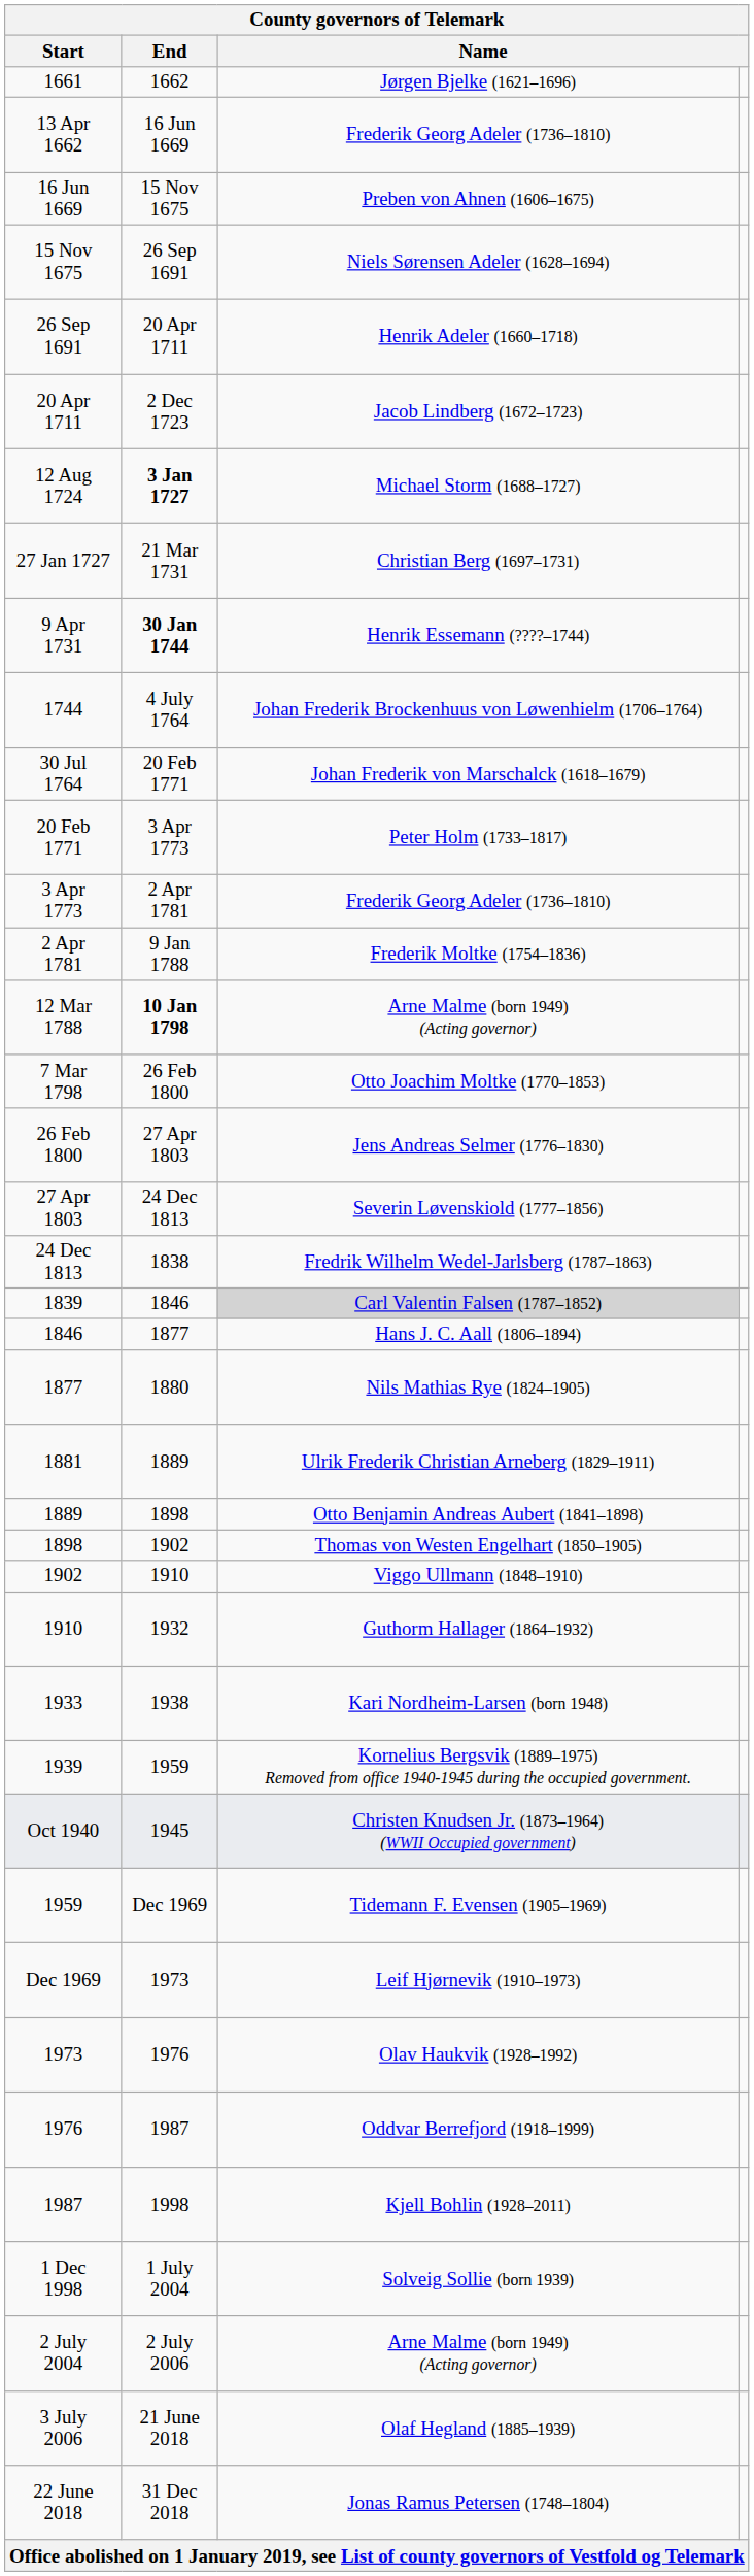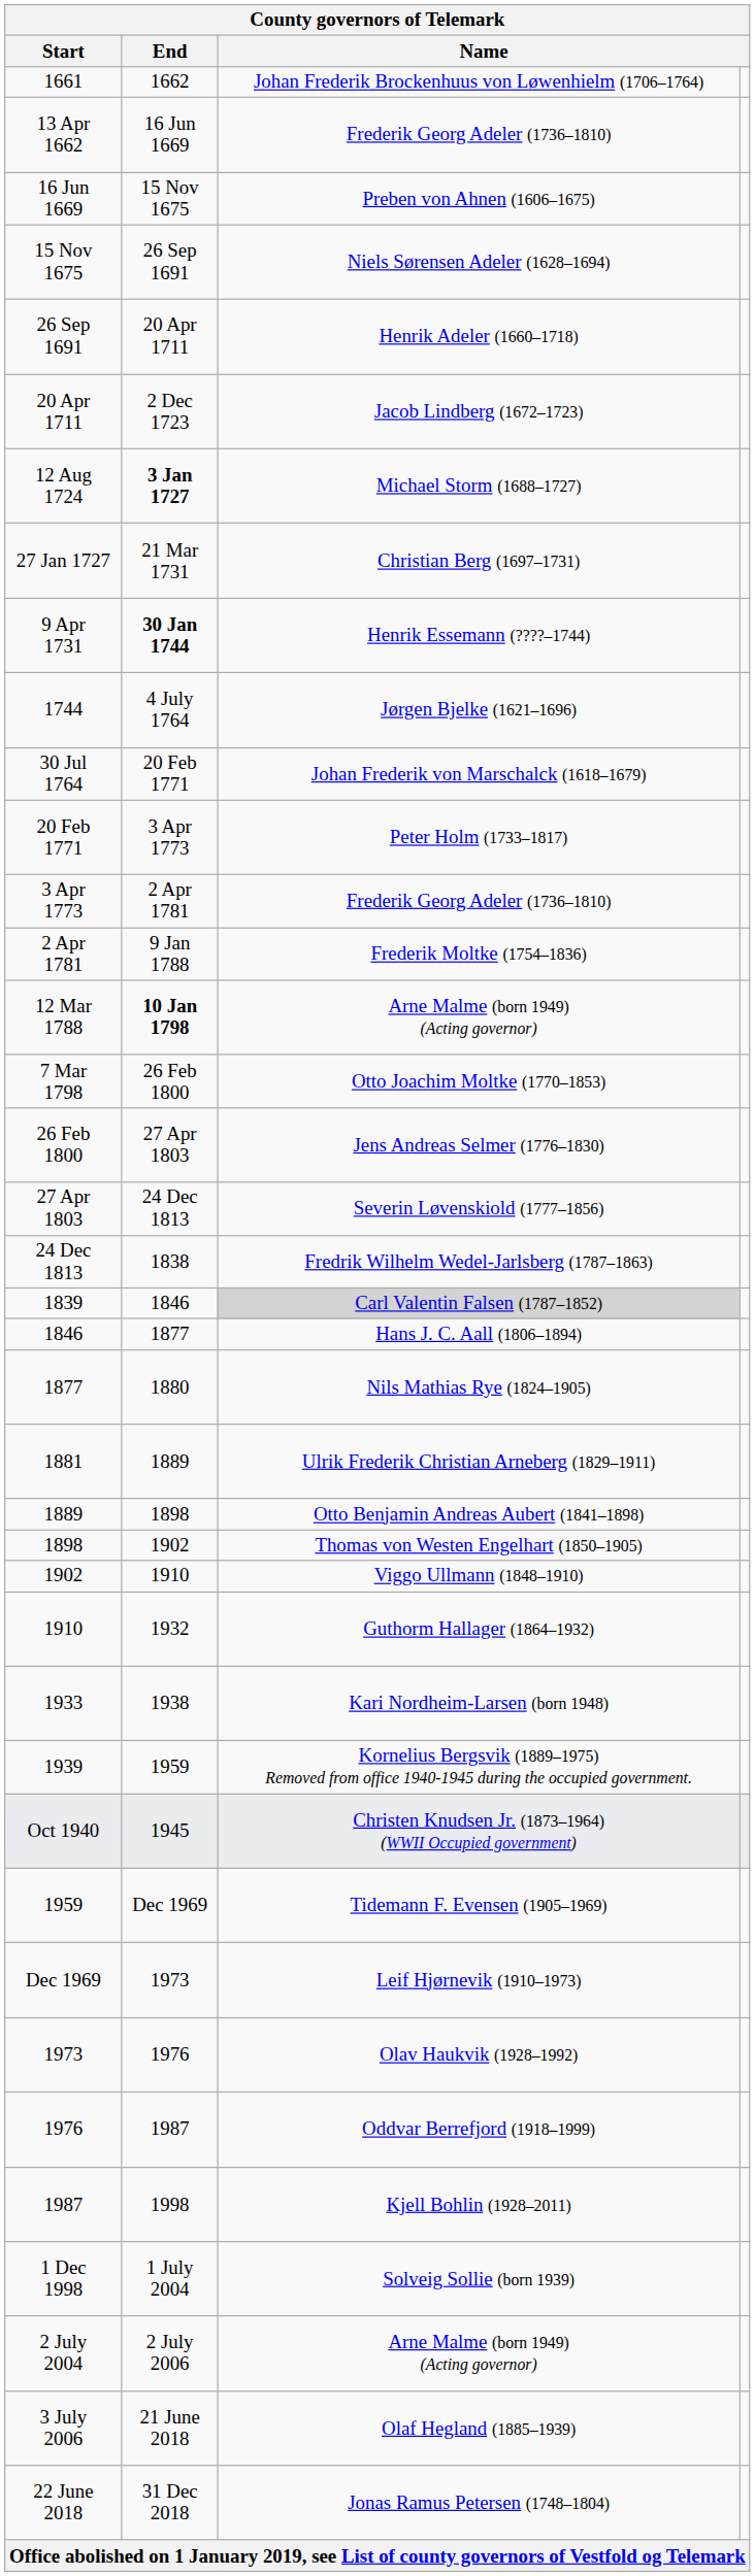 <table class="wikitable" style="text-align:center;">
 <tr>
 <th colspan=5>County governors of Telemark</th>
 </tr>
 <tr>
 <th>Start</th>
 <th>End</th>
 <th colspan="2">Name</th>
 </tr>
 <tr>
 <td>1661</td>
 <td>1662</td>
-<td><a href='#'>Jørgen Bjelke</a> <small>(1621–1696)</small></td>
+<td><a href='#'>Johan Frederik Brockenhuus von Løwenhielm</a> <small>(1706–1764)</small></td>
 <td></td>
 </tr>
 <tr>
 <td>13 Apr<br>1662</td>
 <td>16 Jun<br>1669</td>
 <td><a href='#'>Frederik Georg Adeler</a> <small>(1736–1810)</small></td>
 <td><br><br><br></td>
 </tr>
 <tr>
 <td>16 Jun<br>1669</td>
 <td>15 Nov<br>1675</td>
 <td><a href='#'>Preben von Ahnen</a> <small>(1606–1675)</small></td>
 <td></td>
 </tr>
 <tr>
 <td>15 Nov<br>1675</td>
 <td>26 Sep<br>1691</td>
 <td><a href='#'>Niels Sørensen Adeler</a> <small>(1628–1694)</small></td>
 <td><br><br><br></td>
 </tr>
 <tr>
 <td>26 Sep<br>1691</td>
 <td>20 Apr<br>1711</td>
 <td><a href='#'>Henrik Adeler</a> <small>(1660–1718)</small></td>
 <td><br><br><br></td>
 </tr>
 <tr>
 <td>20 Apr<br>1711</td>
 <td>2 Dec<br>1723</td>
 <td><a href='#'>Jacob Lindberg</a> <small>(1672–1723)</small></td>
 <td><br><br><br></td>
 </tr>
 <tr>
 <td>12 Aug<br>1724</td>
 <td><strong>3 Jan<br>1727</strong></td>
 <td><a href='#'>Michael Storm</a> <small>(1688–1727)</small></td>
 <td><br><br><br></td>
 </tr>
 <tr>
 <td>27 Jan 1727</td>
 <td>21 Mar<br>1731</td>
 <td><a href='#'>Christian Berg</a> <small>(1697–1731)</small></td>
 <td><br><br><br></td>
 </tr>
 <tr>
 <td>9 Apr<br>1731</td>
 <td><strong>30 Jan<br>1744</strong></td>
 <td><a href='#'>Henrik Essemann</a> <small>(????–1744)</small></td>
 <td><br><br><br></td>
 </tr>
 <tr>
 <td>1744</td>
 <td>4 July<br>1764</td>
-<td><a href='#'>Johan Frederik Brockenhuus von Løwenhielm</a> <small>(1706–1764)</small></td>
+<td><a href='#'>Jørgen Bjelke</a> <small>(1621–1696)</small></td>
 <td><br><br><br></td>
 </tr>
 <tr>
 <td>30 Jul<br>1764</td>
 <td>20 Feb<br>1771</td>
 <td><a href='#'>Johan Frederik von Marschalck</a> <small>(1618–1679)</small></td>
 <td></td>
 </tr>
 <tr>
 <td>20 Feb<br>1771</td>
 <td>3 Apr<br>1773</td>
 <td><a href='#'>Peter Holm</a> <small>(1733–1817)</small></td>
 <td><br><br><br></td>
 </tr>
 <tr>
 <td>3 Apr<br>1773</td>
 <td>2 Apr<br>1781</td>
 <td><a href='#'>Frederik Georg Adeler</a> <small>(1736–1810)</small></td>
 <td></td>
 </tr>
 <tr>
 <td>2 Apr<br>1781</td>
 <td>9 Jan<br>1788</td>
 <td><a href='#'>Frederik Moltke</a> <small>(1754–1836)</small></td>
 <td></td>
 </tr>
 <tr>
 <td>12 Mar<br>1788</td>
 <td><strong>10 Jan<br>1798</strong></td>
 <td><a href='#'>Arne Malme</a> <small>(born 1949)<br><em>(Acting governor)</em></small></td>
 <td><br><br><br></td>
 </tr>
 <tr>
 <td>7 Mar<br>1798</td>
 <td>26 Feb<br>1800</td>
 <td><a href='#'>Otto Joachim Moltke</a> <small>(1770–1853)</small></td>
 <td></td>
 </tr>
 <tr>
 <td>26 Feb<br>1800</td>
 <td>27 Apr<br>1803</td>
 <td><a href='#'>Jens Andreas Selmer</a> <small>(1776–1830)</small></td>
 <td><br><br><br></td>
 </tr>
 <tr>
 <td>27 Apr<br>1803</td>
 <td>24 Dec<br>1813</td>
 <td><a href='#'>Severin Løvenskiold</a> <small>(1777–1856)</small></td>
 <td></td>
 </tr>
 <tr>
 <td>24 Dec<br>1813</td>
 <td>1838</td>
 <td><a href='#'>Fredrik Wilhelm Wedel-Jarlsberg</a> <small>(1787–1863)</small></td>
 <td></td>
 </tr>
 <tr>
 <td>1839</td>
 <td>1846</td>
 <td style="background: lightgrey;"><a href='#'>Carl Valentin Falsen</a> <small>(1787–1852)</small></td>
 <td></td>
 </tr>
 <tr>
 <td>1846</td>
 <td>1877</td>
 <td><a href='#'>Hans J. C. Aall</a> <small>(1806–1894)</small></td>
 <td></td>
 </tr>
 <tr>
 <td>1877</td>
 <td>1880</td>
 <td><a href='#'>Nils Mathias Rye</a> <small>(1824–1905)</small></td>
 <td><br><br><br></td>
 </tr>
 <tr>
 <td>1881</td>
 <td>1889</td>
 <td><a href='#'>Ulrik Frederik Christian Arneberg</a> <small>(1829–1911)</small></td>
 <td><br><br><br></td>
 </tr>
 <tr>
 <td>1889</td>
 <td>1898</td>
 <td><a href='#'>Otto Benjamin Andreas Aubert</a> <small>(1841–1898)</small></td>
 <td></td>
 </tr>
 <tr>
 <td>1898</td>
 <td>1902</td>
 <td><a href='#'>Thomas von Westen Engelhart</a> <small>(1850–1905)</small></td>
 <td></td>
 </tr>
 <tr>
 <td>1902</td>
 <td>1910</td>
 <td><a href='#'>Viggo Ullmann</a> <small>(1848–1910)</small></td>
 <td></td>
 </tr>
 <tr>
 <td>1910</td>
 <td>1932</td>
 <td><a href='#'>Guthorm Hallager</a> <small>(1864–1932)</small></td>
 <td><br><br><br></td>
 </tr>
 <tr>
 <td>1933</td>
 <td>1938</td>
 <td><a href='#'>Kari Nordheim-Larsen</a> <small>(born 1948)</small></td>
 <td><br><br><br></td>
 </tr>
 <tr>
 <td>1939</td>
 <td>1959</td>
 <td><a href='#'>Kornelius Bergsvik</a> <small>(1889–1975)<br><em>Removed from office 1940-1945 during the occupied government.</em></small></td>
 <td></td>
 </tr>
 <tr bgcolor="#EAECF0">
 <td>Oct 1940</td>
 <td>1945</td>
 <td><a href='#'>Christen Knudsen Jr.</a> <small>(1873–1964)<br><em>(<a href='#'>WWII Occupied government</a>)</em></small></td>
 <td><br><br><br></td>
 </tr>
 <tr>
 <td>1959</td>
 <td>Dec 1969</td>
 <td><a href='#'>Tidemann F. Evensen</a> <small>(1905–1969)</small></td>
 <td><br><br><br></td>
 </tr>
 <tr>
 <td>Dec 1969</td>
 <td>1973</td>
 <td><a href='#'>Leif Hjørnevik</a> <small>(1910–1973)</small></td>
 <td><br><br><br></td>
 </tr>
 <tr>
 <td>1973</td>
 <td>1976</td>
 <td><a href='#'>Olav Haukvik</a> <small>(1928–1992)</small></td>
 <td><br><br><br></td>
 </tr>
 <tr>
 <td>1976</td>
 <td>1987</td>
 <td><a href='#'>Oddvar Berrefjord</a> <small>(1918–1999)</small></td>
 <td><br><br><br></td>
 </tr>
 <tr>
 <td>1987</td>
 <td>1998</td>
 <td><a href='#'>Kjell Bohlin</a> <small>(1928–2011)</small></td>
 <td><br><br><br></td>
 </tr>
 <tr>
 <td>1 Dec<br>1998</td>
 <td>1 July<br>2004</td>
 <td><a href='#'>Solveig Sollie</a> <small>(born 1939)</small></td>
 <td><br><br><br></td>
 </tr>
 <tr>
 <td>2 July<br>2004</td>
 <td>2 July<br>2006</td>
 <td><a href='#'>Arne Malme</a> <small>(born 1949)<br><em>(Acting governor)</em></small></td>
 <td><br><br><br></td>
 </tr>
 <tr>
 <td>3 July<br>2006</td>
 <td>21 June<br>2018</td>
 <td><a href='#'>Olaf Hegland</a> <small>(1885–1939)</small></td>
 <td><br><br><br></td>
 </tr>
 <tr>
 <td>22 June<br>2018</td>
 <td>31 Dec<br>2018</td>
 <td><a href='#'>Jonas Ramus Petersen</a> <small>(1748–1804)</small></td>
 <td><br><br><br></td>
 </tr>
 <tr>
 <th colspan="4">Office abolished on 1 January 2019, see <a href='#'>List of county governors of Vestfold og Telemark</a></th>
 </tr>
 </table>
